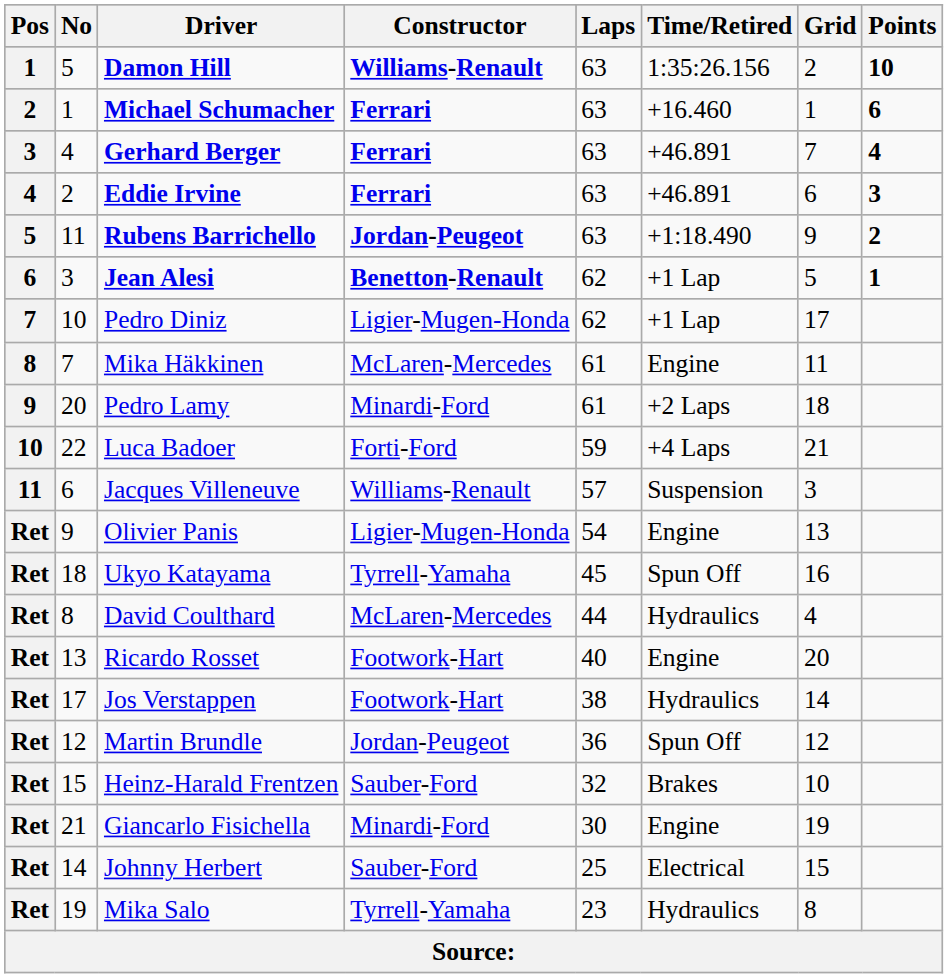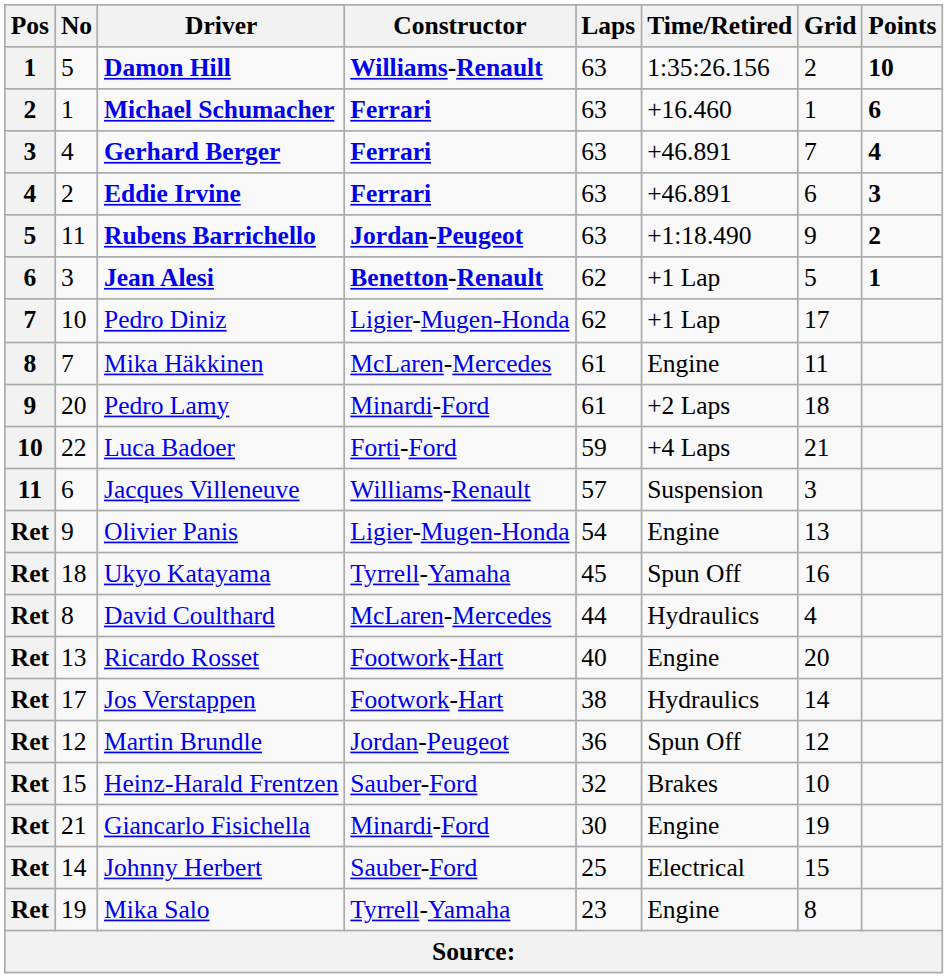 <table class="wikitable" style="font-size: 95%;">
 <tr>
 <th>Pos</th>
 <th>No</th>
 <th>Driver</th>
 <th>Constructor</th>
 <th>Laps</th>
 <th>Time/Retired</th>
 <th>Grid</th>
 <th>Points</th>
 </tr>
 <tr>
 <th>1</th>
 <td>5</td>
 <td> <strong><a href='#'>Damon Hill</a></strong></td>
 <td><strong><a href='#'>Williams</a>-<a href='#'>Renault</a></strong></td>
 <td>63</td>
 <td>1:35:26.156</td>
 <td>2</td>
 <td><strong>10</strong></td>
 </tr>
 <tr>
 <th>2</th>
 <td>1</td>
 <td> <strong><a href='#'>Michael Schumacher</a></strong></td>
 <td><strong><a href='#'>Ferrari</a></strong></td>
 <td>63</td>
 <td>+16.460</td>
 <td>1</td>
 <td><strong>6</strong></td>
 </tr>
 <tr>
 <th>3</th>
 <td>4</td>
 <td> <strong><a href='#'>Gerhard Berger</a></strong></td>
 <td><strong><a href='#'>Ferrari</a></strong></td>
 <td>63</td>
 <td>+46.891</td>
 <td>7</td>
 <td><strong>4</strong></td>
 </tr>
 <tr>
 <th>4</th>
 <td>2</td>
 <td> <strong><a href='#'>Eddie Irvine</a></strong></td>
 <td><strong><a href='#'>Ferrari</a></strong></td>
 <td>63</td>
 <td>+46.891</td>
 <td>6</td>
 <td><strong>3</strong></td>
 </tr>
 <tr>
 <th>5</th>
 <td>11</td>
 <td> <strong><a href='#'>Rubens Barrichello</a></strong></td>
 <td><strong><a href='#'>Jordan</a>-<a href='#'>Peugeot</a></strong></td>
 <td>63</td>
 <td>+1:18.490</td>
 <td>9</td>
 <td><strong>2</strong></td>
 </tr>
 <tr>
 <th>6</th>
 <td>3</td>
 <td> <strong><a href='#'>Jean Alesi</a></strong></td>
 <td><strong><a href='#'>Benetton</a>-<a href='#'>Renault</a></strong></td>
 <td>62</td>
 <td>+1 Lap</td>
 <td>5</td>
 <td><strong>1</strong></td>
 </tr>
 <tr>
 <th>7</th>
 <td>10</td>
 <td> <a href='#'>Pedro Diniz</a></td>
 <td><a href='#'>Ligier</a>-<a href='#'>Mugen-Honda</a></td>
 <td>62</td>
 <td>+1 Lap</td>
 <td>17</td>
 <td> </td>
 </tr>
 <tr>
 <th>8</th>
 <td>7</td>
 <td> <a href='#'>Mika Häkkinen</a></td>
 <td><a href='#'>McLaren</a>-<a href='#'>Mercedes</a></td>
 <td>61</td>
 <td>Engine</td>
 <td>11</td>
 <td> </td>
 </tr>
 <tr>
 <th>9</th>
 <td>20</td>
 <td> <a href='#'>Pedro Lamy</a></td>
 <td><a href='#'>Minardi</a>-<a href='#'>Ford</a></td>
 <td>61</td>
 <td>+2 Laps</td>
 <td>18</td>
 <td> </td>
 </tr>
 <tr>
 <th>10</th>
 <td>22</td>
 <td> <a href='#'>Luca Badoer</a></td>
 <td><a href='#'>Forti</a>-<a href='#'>Ford</a></td>
 <td>59</td>
 <td>+4 Laps</td>
 <td>21</td>
 <td> </td>
 </tr>
 <tr>
 <th>11</th>
 <td>6</td>
 <td> <a href='#'>Jacques Villeneuve</a></td>
 <td><a href='#'>Williams</a>-<a href='#'>Renault</a></td>
 <td>57</td>
 <td>Suspension</td>
 <td>3</td>
 <td> </td>
 </tr>
 <tr>
 <th>Ret</th>
 <td>9</td>
 <td> <a href='#'>Olivier Panis</a></td>
 <td><a href='#'>Ligier</a>-<a href='#'>Mugen-Honda</a></td>
 <td>54</td>
 <td>Engine</td>
 <td>13</td>
 <td> </td>
 </tr>
 <tr>
 <th>Ret</th>
 <td>18</td>
 <td> <a href='#'>Ukyo Katayama</a></td>
 <td><a href='#'>Tyrrell</a>-<a href='#'>Yamaha</a></td>
 <td>45</td>
 <td>Spun Off</td>
 <td>16</td>
 <td> </td>
 </tr>
 <tr>
 <th>Ret</th>
 <td>8</td>
 <td> <a href='#'>David Coulthard</a></td>
 <td><a href='#'>McLaren</a>-<a href='#'>Mercedes</a></td>
 <td>44</td>
 <td>Hydraulics</td>
 <td>4</td>
 <td> </td>
 </tr>
 <tr>
 <th>Ret</th>
 <td>13</td>
 <td> <a href='#'>Ricardo Rosset</a></td>
 <td><a href='#'>Footwork</a>-<a href='#'>Hart</a></td>
 <td>40</td>
 <td>Engine</td>
 <td>20</td>
 <td> </td>
 </tr>
 <tr>
 <th>Ret</th>
 <td>17</td>
 <td> <a href='#'>Jos Verstappen</a></td>
 <td><a href='#'>Footwork</a>-<a href='#'>Hart</a></td>
 <td>38</td>
 <td>Hydraulics</td>
 <td>14</td>
 <td> </td>
 </tr>
 <tr>
 <th>Ret</th>
 <td>12</td>
 <td> <a href='#'>Martin Brundle</a></td>
 <td><a href='#'>Jordan</a>-<a href='#'>Peugeot</a></td>
 <td>36</td>
 <td>Spun Off</td>
 <td>12</td>
 <td> </td>
 </tr>
 <tr>
 <th>Ret</th>
 <td>15</td>
 <td> <a href='#'>Heinz-Harald Frentzen</a></td>
 <td><a href='#'>Sauber</a>-<a href='#'>Ford</a></td>
 <td>32</td>
 <td>Brakes</td>
 <td>10</td>
 <td> </td>
 </tr>
 <tr>
 <th>Ret</th>
 <td>21</td>
 <td> <a href='#'>Giancarlo Fisichella</a></td>
 <td><a href='#'>Minardi</a>-<a href='#'>Ford</a></td>
 <td>30</td>
 <td>Engine</td>
 <td>19</td>
 <td> </td>
 </tr>
 <tr>
 <th>Ret</th>
 <td>14</td>
 <td> <a href='#'>Johnny Herbert</a></td>
 <td><a href='#'>Sauber</a>-<a href='#'>Ford</a></td>
 <td>25</td>
 <td>Electrical</td>
 <td>15</td>
 <td> </td>
 </tr>
 <tr>
 <th>Ret</th>
 <td>19</td>
 <td> <a href='#'>Mika Salo</a></td>
 <td><a href='#'>Tyrrell</a>-<a href='#'>Yamaha</a></td>
 <td>23</td>
-<td>Hydraulics</td>
+<td>Engine</td>
 <td>8</td>
 <td> </td>
 </tr>
 <tr>
 <th colspan="8">Source:</th>
 </tr>
 </table>
